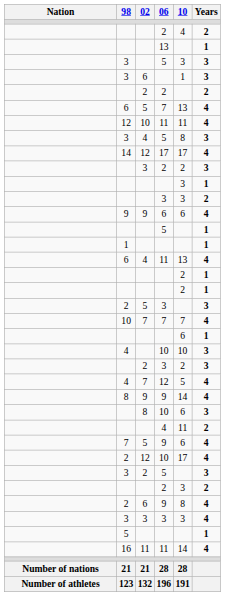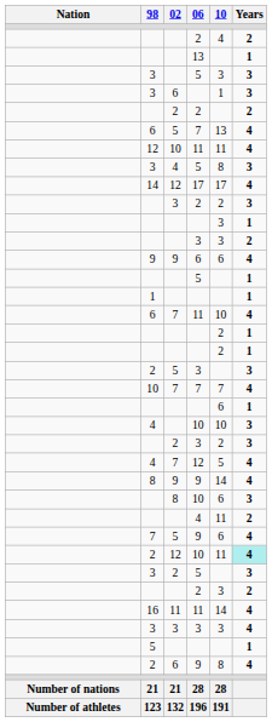 <table class="wikitable" style="text-align:center;">
 <tr>
 <th width=180>Nation</th>
 <th width=20><a href='#'>98</a></th>
 <th width=20><a href='#'>02</a></th>
 <th width=20><a href='#'>06</a></th>
 <th width=20><a href='#'>10</a></th>
 <th width=40>Years</th>
 </tr>
 <tr bgcolor=#DDDDDD>
 <td colspan=6></td>
 </tr>
 <tr>
 <td align=left></td>
 <td></td>
 <td></td>
 <td>2</td>
 <td>4</td>
 <td><strong>2</strong></td>
 </tr>
 <tr>
 <td align=left></td>
 <td></td>
 <td></td>
 <td>13</td>
 <td></td>
 <td><strong>1</strong></td>
 </tr>
 <tr>
 <td align=left></td>
 <td>3</td>
 <td></td>
 <td>5</td>
 <td>3</td>
 <td><strong>3</strong></td>
 </tr>
 <tr>
 <td align=left></td>
 <td>3</td>
 <td>6</td>
 <td></td>
 <td>1</td>
 <td><strong>3</strong></td>
 </tr>
 <tr>
 <td align=left></td>
 <td></td>
 <td>2</td>
 <td>2</td>
 <td></td>
 <td><strong>2</strong></td>
 </tr>
 <tr>
 <td align=left></td>
 <td>6</td>
 <td>5</td>
 <td>7</td>
 <td>13</td>
 <td><strong>4</strong></td>
 </tr>
 <tr>
 <td align=left></td>
 <td>12</td>
 <td>10</td>
 <td>11</td>
 <td>11</td>
 <td><strong>4</strong></td>
 </tr>
 <tr>
 <td align=left></td>
 <td>3</td>
 <td>4</td>
 <td>5</td>
 <td>8</td>
 <td><strong>3</strong></td>
 </tr>
 <tr>
 <td align=left></td>
 <td>14</td>
 <td>12</td>
 <td>17</td>
 <td>17</td>
 <td><strong>4</strong></td>
 </tr>
 <tr>
 <td align=left></td>
 <td></td>
 <td>3</td>
 <td>2</td>
 <td>2</td>
 <td><strong>3</strong></td>
 </tr>
 <tr>
 <td align=left></td>
 <td></td>
 <td></td>
 <td></td>
 <td>3</td>
 <td><strong>1</strong></td>
 </tr>
 <tr>
 <td align=left></td>
 <td></td>
 <td></td>
 <td>3</td>
 <td>3</td>
 <td><strong>2</strong></td>
 </tr>
 <tr>
 <td align=left></td>
 <td>9</td>
 <td>9</td>
 <td>6</td>
 <td>6</td>
 <td><strong>4</strong></td>
 </tr>
 <tr>
 <td align=left></td>
 <td></td>
 <td></td>
 <td>5</td>
 <td></td>
 <td><strong>1</strong></td>
 </tr>
 <tr>
 <td align=left></td>
 <td>1</td>
 <td></td>
 <td></td>
 <td></td>
 <td><strong>1</strong></td>
 </tr>
 <tr>
 <td align=left></td>
 <td>6</td>
-<td>4</td>
+<td>7</td>
 <td>11</td>
-<td>13</td>
+<td>10</td>
 <td><strong>4</strong></td>
 </tr>
 <tr>
 <td align=left></td>
 <td></td>
 <td></td>
 <td></td>
 <td>2</td>
 <td><strong>1</strong></td>
 </tr>
 <tr>
 <td align=left></td>
 <td></td>
 <td></td>
 <td></td>
 <td>2</td>
 <td><strong>1</strong></td>
 </tr>
 <tr>
 <td align=left></td>
 <td>2</td>
 <td>5</td>
 <td>3</td>
 <td></td>
 <td><strong>3</strong></td>
 </tr>
 <tr>
 <td align=left></td>
 <td>10</td>
 <td>7</td>
 <td>7</td>
 <td>7</td>
 <td><strong>4</strong></td>
 </tr>
 <tr>
 <td align=left></td>
 <td></td>
 <td></td>
 <td></td>
 <td>6</td>
 <td><strong>1</strong></td>
 </tr>
 <tr>
 <td align=left></td>
 <td>4</td>
 <td></td>
 <td>10</td>
 <td>10</td>
 <td><strong>3</strong></td>
 </tr>
 <tr>
 <td align=left></td>
 <td></td>
 <td>2</td>
 <td>3</td>
 <td>2</td>
 <td><strong>3</strong></td>
 </tr>
 <tr>
 <td align=left></td>
 <td>4</td>
 <td>7</td>
 <td>12</td>
 <td>5</td>
 <td><strong>4</strong></td>
 </tr>
 <tr>
 <td align=left></td>
 <td>8</td>
 <td>9</td>
 <td>9</td>
 <td>14</td>
 <td><strong>4</strong></td>
 </tr>
 <tr>
 <td align=left></td>
 <td></td>
 <td>8</td>
 <td>10</td>
 <td>6</td>
 <td><strong>3</strong></td>
 </tr>
 <tr>
 <td align=left></td>
 <td></td>
 <td></td>
 <td>4</td>
 <td>11</td>
 <td><strong>2</strong></td>
 </tr>
 <tr>
 <td align=left></td>
 <td>7</td>
 <td>5</td>
 <td>9</td>
 <td>6</td>
 <td><strong>4</strong></td>
 </tr>
 <tr>
 <td align=left></td>
 <td>2</td>
 <td>12</td>
 <td>10</td>
-<td>17</td>
-<td><strong>4</strong></td>
+<td>11</td>
+<td style="background: paleturquoise;"><strong>4</strong></td>
 </tr>
 <tr>
 <td align=left></td>
 <td>3</td>
 <td>2</td>
 <td>5</td>
 <td></td>
 <td><strong>3</strong></td>
 </tr>
 <tr>
 <td align=left></td>
 <td></td>
 <td></td>
 <td>2</td>
 <td>3</td>
 <td><strong>2</strong></td>
 </tr>
 <tr>
 <td align=left></td>
-<td>2</td>
-<td>6</td>
-<td>9</td>
-<td>8</td>
+<td>16</td>
+<td>11</td>
+<td>11</td>
+<td>14</td>
 <td><strong>4</strong></td>
 </tr>
 <tr>
 <td align=left></td>
 <td>3</td>
 <td>3</td>
 <td>3</td>
 <td>3</td>
 <td><strong>4</strong></td>
 </tr>
 <tr>
 <td align=left></td>
 <td>5</td>
 <td></td>
 <td></td>
 <td></td>
 <td><strong>1</strong></td>
 </tr>
 <tr>
 <td align=left></td>
-<td>16</td>
-<td>11</td>
-<td>11</td>
-<td>14</td>
+<td>2</td>
+<td>6</td>
+<td>9</td>
+<td>8</td>
 <td><strong>4</strong></td>
 </tr>
 <tr bgcolor=#DDDDDD>
 <td colspan=6></td>
 </tr>
 <tr>
 <th>Number of nations</th>
 <th>21</th>
 <th>21</th>
 <th>28</th>
 <th>28</th>
 <th></th>
 </tr>
 <tr>
 <th>Number of athletes</th>
 <th>123</th>
 <th>132</th>
 <th>196</th>
 <th>191</th>
 <th></th>
 </tr>
 </table>
